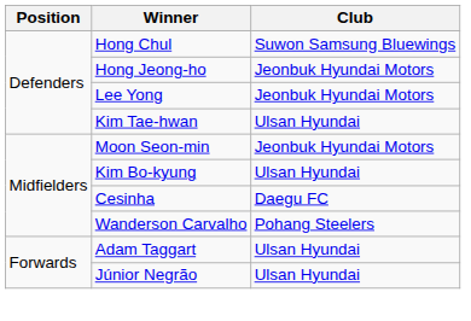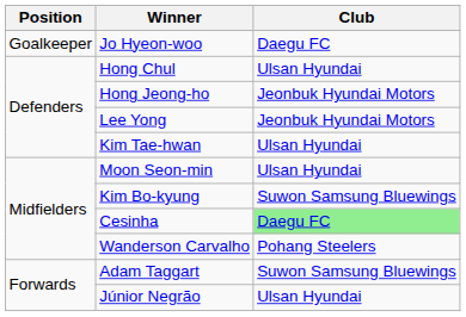 <table class="wikitable">
 <tr>
 <th>Position</th>
 <th>Winner</th>
 <th>Club</th>
 </tr>
 <tr>
+<td>Goalkeeper</td>
+<td> <a href='#'>Jo Hyeon-woo</a></td>
+<td><a href='#'>Daegu FC</a></td>
+</tr>
+<tr>
 <td rowspan="4">Defenders</td>
 <td> <a href='#'>Hong Chul</a></td>
-<td><a href='#'>Suwon Samsung Bluewings</a></td>
+<td><a href='#'>Ulsan Hyundai</a></td>
 </tr>
 <tr>
 <td> <a href='#'>Hong Jeong-ho</a></td>
 <td><a href='#'>Jeonbuk Hyundai Motors</a></td>
 </tr>
 <tr>
 <td> <a href='#'>Lee Yong</a></td>
 <td><a href='#'>Jeonbuk Hyundai Motors</a></td>
 </tr>
 <tr>
 <td> <a href='#'>Kim Tae-hwan</a></td>
 <td><a href='#'>Ulsan Hyundai</a></td>
 </tr>
 <tr>
 <td rowspan="4">Midfielders</td>
 <td> <a href='#'>Moon Seon-min</a></td>
-<td><a href='#'>Jeonbuk Hyundai Motors</a></td>
+<td><a href='#'>Ulsan Hyundai</a></td>
 </tr>
 <tr>
 <td> <a href='#'>Kim Bo-kyung</a></td>
-<td><a href='#'>Ulsan Hyundai</a></td>
+<td><a href='#'>Suwon Samsung Bluewings</a></td>
 </tr>
 <tr>
 <td> <a href='#'>Cesinha</a></td>
-<td><a href='#'>Daegu FC</a></td>
+<td style="background: lightgreen;"><a href='#'>Daegu FC</a></td>
 </tr>
 <tr>
 <td> <a href='#'>Wanderson Carvalho</a></td>
 <td><a href='#'>Pohang Steelers</a></td>
 </tr>
 <tr>
 <td rowspan="2">Forwards</td>
 <td> <a href='#'>Adam Taggart</a></td>
-<td><a href='#'>Ulsan Hyundai</a></td>
+<td><a href='#'>Suwon Samsung Bluewings</a></td>
 </tr>
 <tr>
 <td> <a href='#'>Júnior Negrão</a></td>
 <td><a href='#'>Ulsan Hyundai</a></td>
 </tr>
 </table>
